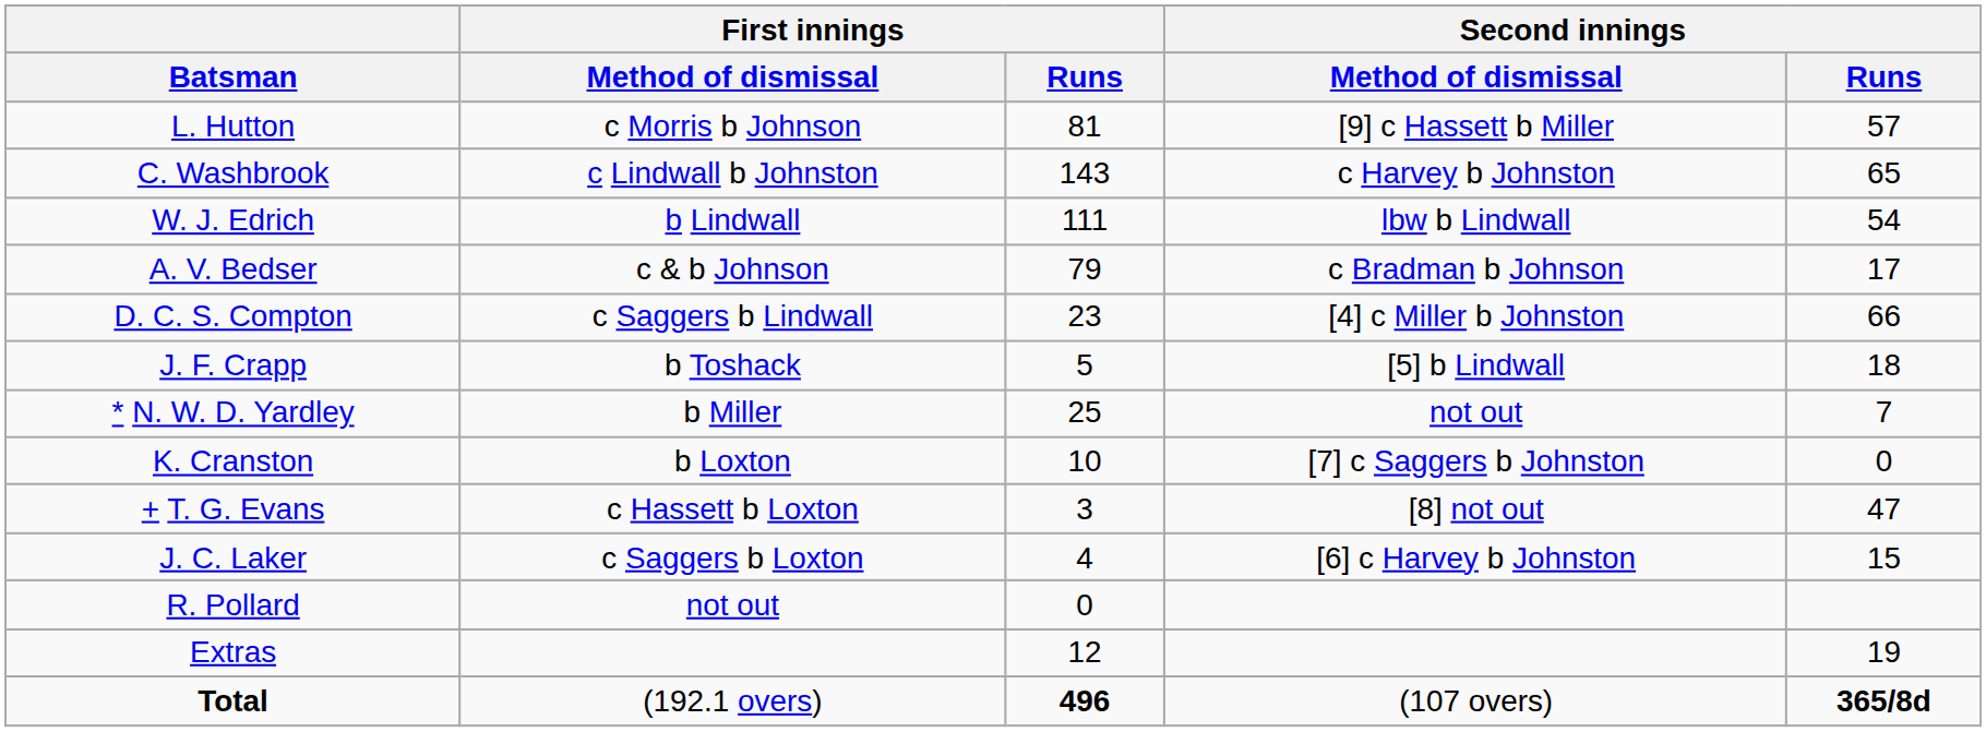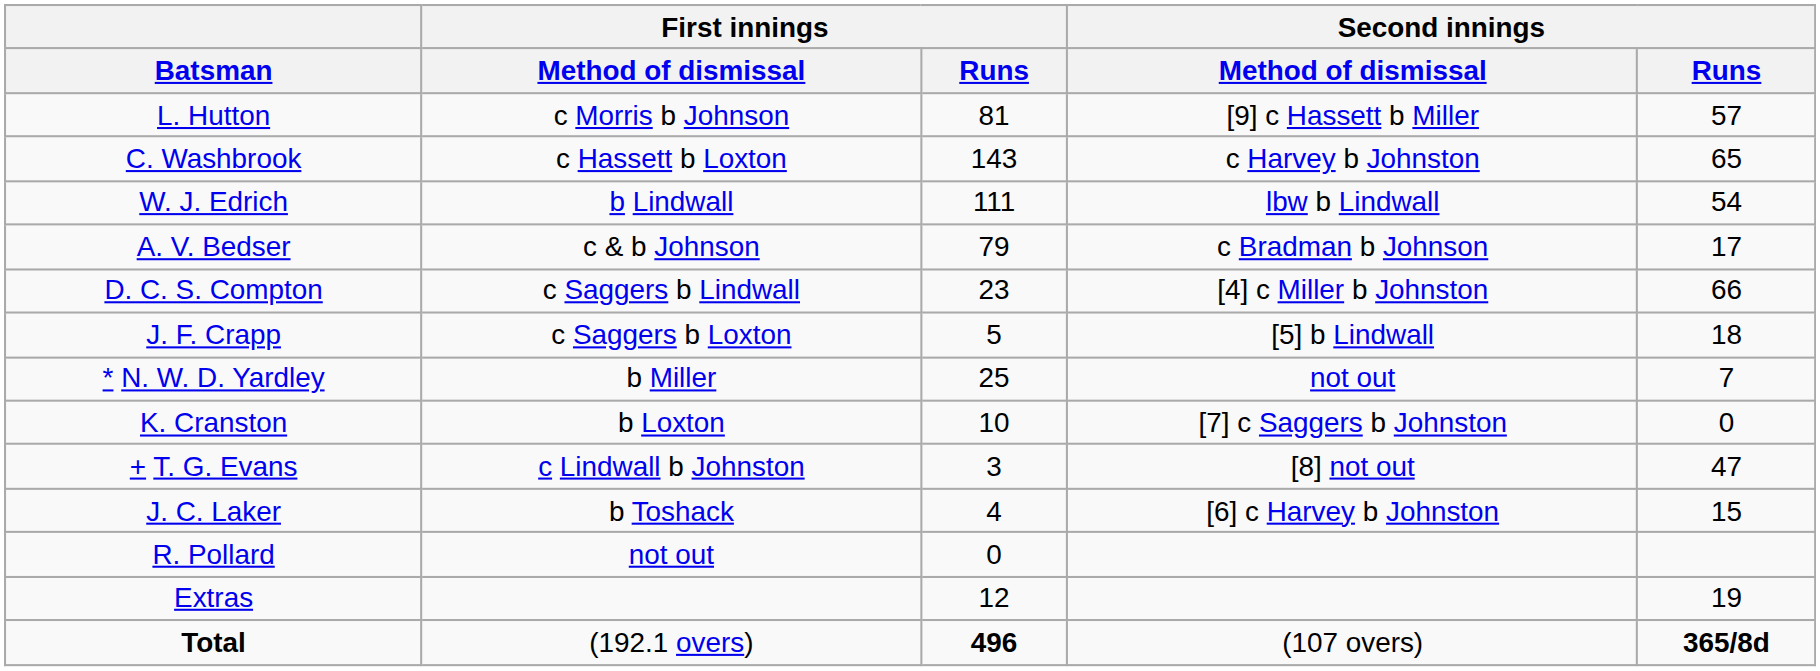 <table class="wikitable" style="font-size: 85%; text-align: center; width: 100%;">
 <tr>
 <th colspan="1"></th>
 <th colspan="2">First innings</th>
 <th colspan="2">Second innings</th>
 </tr>
 <tr>
 <th><a href='#'>Batsman</a></th>
 <th><a href='#'>Method of dismissal</a></th>
 <th><a href='#'>Runs</a></th>
 <th><a href='#'>Method of dismissal</a></th>
 <th><a href='#'>Runs</a></th>
 </tr>
 <tr>
 <td><a href='#'>L. Hutton</a></td>
 <td>c <a href='#'>Morris</a> b <a href='#'>Johnson</a></td>
 <td>81</td>
 <td>[9] c <a href='#'>Hassett</a> b <a href='#'>Miller</a></td>
 <td>57</td>
 </tr>
 <tr>
 <td><a href='#'>C. Washbrook</a></td>
-<td><a href='#'>c</a> <a href='#'>Lindwall</a> b <a href='#'>Johnston</a></td>
+<td>c <a href='#'>Hassett</a> b <a href='#'>Loxton</a></td>
 <td>143</td>
 <td>c <a href='#'>Harvey</a> b <a href='#'>Johnston</a></td>
 <td>65</td>
 </tr>
 <tr>
 <td><a href='#'>W. J. Edrich</a></td>
 <td><a href='#'>b</a> <a href='#'>Lindwall</a></td>
 <td>111</td>
 <td><a href='#'>lbw</a> b <a href='#'>Lindwall</a></td>
 <td>54</td>
 </tr>
 <tr>
 <td><a href='#'>A. V. Bedser</a></td>
 <td>c & b <a href='#'>Johnson</a></td>
 <td>79</td>
 <td>c <a href='#'>Bradman</a> b <a href='#'>Johnson</a></td>
 <td>17</td>
 </tr>
 <tr>
 <td><a href='#'>D. C. S. Compton</a></td>
 <td>c <a href='#'>Saggers</a> b <a href='#'>Lindwall</a></td>
 <td>23</td>
 <td>[4] c <a href='#'>Miller</a> b <a href='#'>Johnston</a></td>
 <td>66</td>
 </tr>
 <tr>
 <td><a href='#'>J. F. Crapp</a></td>
-<td>b <a href='#'>Toshack</a></td>
+<td>c <a href='#'>Saggers</a> b <a href='#'>Loxton</a></td>
 <td>5</td>
 <td>[5] b <a href='#'>Lindwall</a></td>
 <td>18</td>
 </tr>
 <tr>
 <td><a href='#'>*</a> <a href='#'>N. W. D. Yardley</a></td>
 <td>b <a href='#'>Miller</a></td>
 <td>25</td>
 <td><a href='#'>not out</a></td>
 <td>7</td>
 </tr>
 <tr>
 <td><a href='#'>K. Cranston</a></td>
 <td>b <a href='#'>Loxton</a></td>
 <td>10</td>
 <td>[7] c <a href='#'>Saggers</a> b <a href='#'>Johnston</a></td>
 <td>0</td>
 </tr>
 <tr>
 <td><a href='#'>+</a> <a href='#'>T. G. Evans</a></td>
-<td>c <a href='#'>Hassett</a> b <a href='#'>Loxton</a></td>
+<td><a href='#'>c</a> <a href='#'>Lindwall</a> b <a href='#'>Johnston</a></td>
 <td>3</td>
 <td>[8] <a href='#'>not out</a></td>
 <td>47</td>
 </tr>
 <tr>
 <td><a href='#'>J. C. Laker</a></td>
-<td>c <a href='#'>Saggers</a> b <a href='#'>Loxton</a></td>
+<td>b <a href='#'>Toshack</a></td>
 <td>4</td>
 <td>[6] c <a href='#'>Harvey</a> b <a href='#'>Johnston</a></td>
 <td>15</td>
 </tr>
 <tr>
 <td><a href='#'>R. Pollard</a></td>
 <td><a href='#'>not out</a></td>
 <td>0</td>
 <td></td>
 <td></td>
 </tr>
 <tr>
 <td><a href='#'>Extras</a></td>
 <td></td>
 <td>12</td>
 <td></td>
 <td>19</td>
 </tr>
 <tr>
 <td><strong>Total</strong></td>
 <td>(192.1 <a href='#'>overs</a>)</td>
 <td><strong>496</strong></td>
 <td>(107 overs)</td>
 <td><strong>365/8d</strong></td>
 </tr>
 </table>
